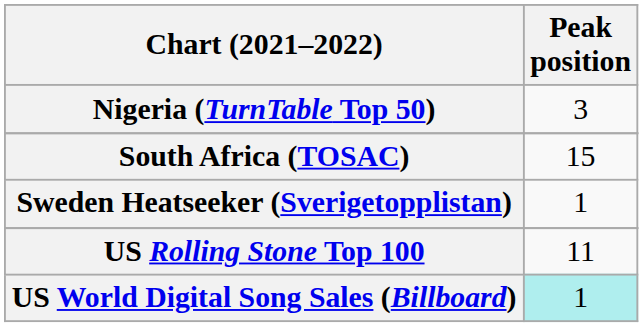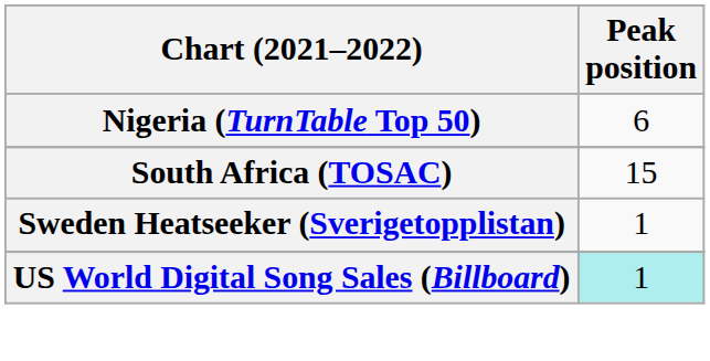 <table class="wikitable sortable plainrowheaders" style="text-align:center">
 <tr>
 <th scope="col">Chart (2021–2022)</th>
 <th scope="col">Peak<br> position</th>
 </tr>
 <tr>
 <th scope="row">Nigeria (<a href='#'><em>TurnTable</em> Top 50</a>)</th>
-<td>3</td>
+<td>6</td>
 </tr>
 <tr>
 </tr>
 <tr>
 </tr>
 <tr>
 </tr>
 <tr>
 </tr>
 <tr>
 </tr>
 <tr>
 </tr>
 <tr>
 <th scope="row">South Africa (<a href='#'>TOSAC</a>)</th>
 <td>15</td>
 </tr>
 <tr>
 <th scope="row">Sweden Heatseeker (<a href='#'>Sverigetopplistan</a>)</th>
 <td>1</td>
 </tr>
 <tr>
 </tr>
 <tr>
 </tr>
 <tr>
 </tr>
 <tr>
 </tr>
 <tr>
 </tr>
 <tr>
 </tr>
 <tr>
 </tr>
 <tr>
 </tr>
 <tr>
 </tr>
 <tr>
 </tr>
 <tr>
-<th scope="row">US <a href='#'><em>Rolling Stone</em> Top 100</a></th>
-<td>11</td>
-</tr>
-<tr>
 <th scope="row">US <a href='#'>World Digital Song Sales</a> (<em><a href='#'>Billboard</a></em>)</th>
 <td style="background: paleturquoise;">1</td>
 </tr>
 </table>
